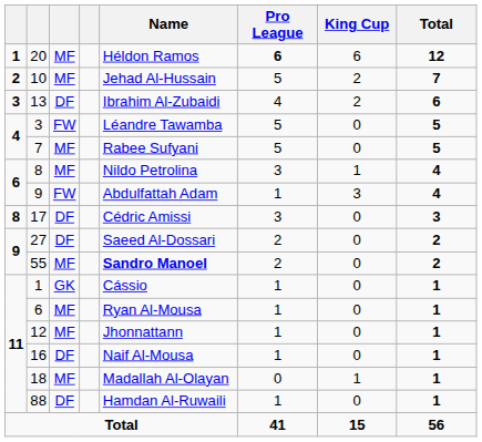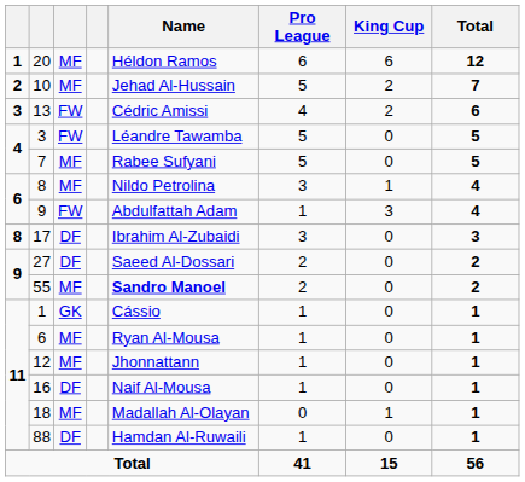 <table class="wikitable" style="text-align:center">
 <tr>
 <th width=15></th>
 <th width=15></th>
 <th width=15></th>
 <th width=15></th>
 <th width=145>Name</th>
 <th width=80><a href='#'>Pro League</a></th>
 <th width=80><a href='#'>King Cup</a></th>
 <th width=80>Total</th>
 </tr>
 <tr>
 <td><strong>1</strong></td>
 <td>20</td>
 <td><a href='#'>MF</a></td>
 <td></td>
 <td align=left><a href='#'>Héldon Ramos</a></td>
-<td><strong>6</strong></td>
+<td>6</td>
 <td>6</td>
 <td><strong>12</strong></td>
 </tr>
 <tr>
 <td><strong>2</strong></td>
 <td>10</td>
 <td><a href='#'>MF</a></td>
 <td></td>
 <td align=left><a href='#'>Jehad Al-Hussain</a></td>
 <td>5</td>
 <td>2</td>
 <td><strong>7</strong></td>
 </tr>
 <tr>
 <td><strong>3</strong></td>
 <td>13</td>
-<td><a href='#'>DF</a></td>
+<td><a href='#'>FW</a></td>
 <td></td>
-<td align=left><a href='#'>Ibrahim Al-Zubaidi</a></td>
+<td align=left><a href='#'>Cédric Amissi</a></td>
 <td>4</td>
 <td>2</td>
 <td><strong>6</strong></td>
 </tr>
 <tr>
 <td rowspan=2><strong>4</strong></td>
 <td>3</td>
 <td><a href='#'>FW</a></td>
 <td></td>
 <td align=left><a href='#'>Léandre Tawamba</a></td>
 <td>5</td>
 <td>0</td>
 <td><strong>5</strong></td>
 </tr>
 <tr>
 <td>7</td>
 <td><a href='#'>MF</a></td>
 <td></td>
 <td align=left><a href='#'>Rabee Sufyani</a></td>
 <td>5</td>
 <td>0</td>
 <td><strong>5</strong></td>
 </tr>
 <tr>
 <td rowspan=2><strong>6</strong></td>
 <td>8</td>
 <td><a href='#'>MF</a></td>
 <td></td>
 <td align=left><a href='#'>Nildo Petrolina</a></td>
 <td>3</td>
 <td>1</td>
 <td><strong>4</strong></td>
 </tr>
 <tr>
 <td>9</td>
 <td><a href='#'>FW</a></td>
 <td></td>
 <td align=left><a href='#'>Abdulfattah Adam</a></td>
 <td>1</td>
 <td>3</td>
 <td><strong>4</strong></td>
 </tr>
 <tr>
 <td><strong>8</strong></td>
 <td>17</td>
 <td><a href='#'>DF</a></td>
 <td></td>
-<td align=left><a href='#'>Cédric Amissi</a></td>
+<td align=left><a href='#'>Ibrahim Al-Zubaidi</a></td>
 <td>3</td>
 <td>0</td>
 <td><strong>3</strong></td>
 </tr>
 <tr>
 <td rowspan=2><strong>9</strong></td>
 <td>27</td>
 <td><a href='#'>DF</a></td>
 <td></td>
 <td align=left><a href='#'>Saeed Al-Dossari</a></td>
 <td>2</td>
 <td>0</td>
 <td><strong>2</strong></td>
 </tr>
 <tr>
 <td>55</td>
 <td><a href='#'>MF</a></td>
 <td></td>
 <td align=left><strong><a href='#'>Sandro Manoel</a></strong></td>
 <td>2</td>
 <td>0</td>
 <td><strong>2</strong></td>
 </tr>
 <tr>
 <td rowspan=6><strong>11</strong></td>
 <td>1</td>
 <td><a href='#'>GK</a></td>
 <td></td>
 <td align=left><a href='#'>Cássio</a></td>
 <td>1</td>
 <td>0</td>
 <td><strong>1</strong></td>
 </tr>
 <tr>
 <td>6</td>
 <td><a href='#'>MF</a></td>
 <td></td>
 <td align=left><a href='#'>Ryan Al-Mousa</a></td>
 <td>1</td>
 <td>0</td>
 <td><strong>1</strong></td>
 </tr>
 <tr>
 <td>12</td>
 <td><a href='#'>MF</a></td>
 <td></td>
 <td align=left><a href='#'>Jhonnattann</a></td>
 <td>1</td>
 <td>0</td>
 <td><strong>1</strong></td>
 </tr>
 <tr>
 <td>16</td>
 <td><a href='#'>DF</a></td>
 <td></td>
 <td align=left><a href='#'>Naif Al-Mousa</a></td>
 <td>1</td>
 <td>0</td>
 <td><strong>1</strong></td>
 </tr>
 <tr>
 <td>18</td>
 <td><a href='#'>MF</a></td>
 <td></td>
 <td align=left><a href='#'>Madallah Al-Olayan</a></td>
 <td>0</td>
 <td>1</td>
 <td><strong>1</strong></td>
 </tr>
 <tr>
 <td>88</td>
 <td><a href='#'>DF</a></td>
 <td></td>
 <td align=left><a href='#'>Hamdan Al-Ruwaili</a></td>
 <td>1</td>
 <td>0</td>
 <td><strong>1</strong></td>
 </tr>
 <tr>
 <td colspan=5><strong>Total</strong></td>
 <td><strong>41</strong></td>
 <td><strong>15</strong></td>
 <td><strong>56</strong></td>
 </tr>
 </table>
